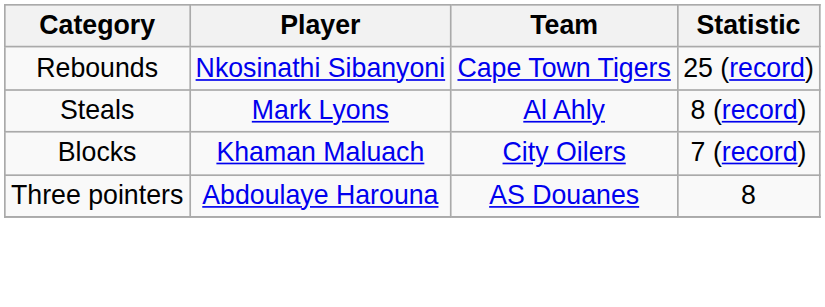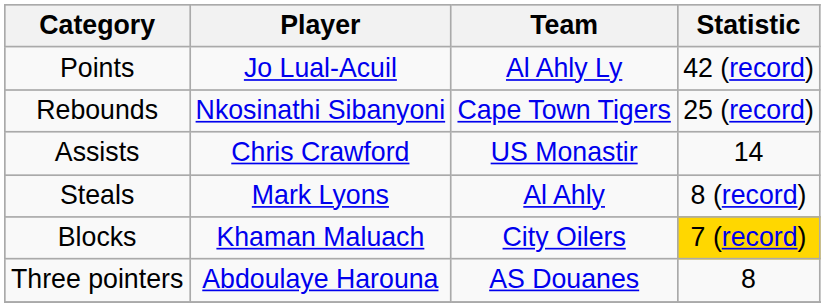 <table class="wikitable" style="text-align:center;">
 <tr>
 <th>Category</th>
 <th>Player</th>
 <th>Team</th>
 <th>Statistic</th>
 </tr>
 <tr>
+<td>Points</td>
+<td><a href='#'>Jo Lual-Acuil</a></td>
+<td><a href='#'>Al Ahly Ly</a></td>
+<td>42 (<a href='#'>record</a>)</td>
+</tr>
+<tr>
 <td>Rebounds</td>
 <td><a href='#'>Nkosinathi Sibanyoni</a></td>
 <td><a href='#'>Cape Town Tigers</a></td>
 <td>25 (<a href='#'>record</a>)</td>
+</tr>
+<tr>
+<td>Assists</td>
+<td><a href='#'>Chris Crawford</a></td>
+<td><a href='#'>US Monastir</a></td>
+<td>14</td>
 </tr>
 <tr>
 <td>Steals</td>
 <td><a href='#'>Mark Lyons</a></td>
 <td><a href='#'>Al Ahly</a></td>
 <td>8 (<a href='#'>record</a>)</td>
 </tr>
 <tr>
 <td>Blocks</td>
 <td><a href='#'>Khaman Maluach</a></td>
 <td><a href='#'>City Oilers</a></td>
-<td>7 (<a href='#'>record</a>)</td>
+<td style="background: gold;">7 (<a href='#'>record</a>)</td>
 </tr>
 <tr>
 <td>Three pointers</td>
 <td><a href='#'>Abdoulaye Harouna</a></td>
 <td><a href='#'>AS Douanes</a></td>
 <td>8</td>
 </tr>
 <tr>
 </tr>
 <tr>
 </tr>
 </table>
